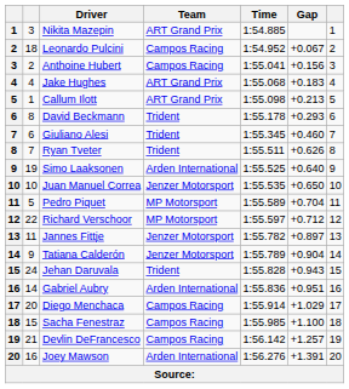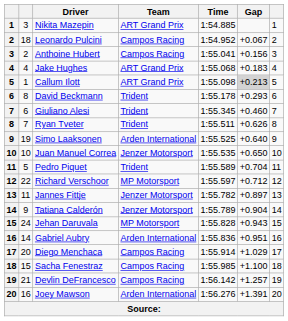 <table class="wikitable" style="font-size:85%">
 <tr>
 <th></th>
 <th></th>
 <th>Driver</th>
 <th>Team</th>
 <th>Time</th>
 <th>Gap</th>
 <th></th>
 </tr>
 <tr>
 <th>1</th>
 <td align="center">3</td>
 <td> <a href='#'>Nikita Mazepin</a></td>
 <td><a href='#'>ART Grand Prix</a></td>
 <td>1:54.885</td>
 <td></td>
 <td>1</td>
 </tr>
 <tr>
 <th>2</th>
 <td align="center">18</td>
 <td> <a href='#'>Leonardo Pulcini</a></td>
 <td><a href='#'>Campos Racing</a></td>
 <td>1:54.952</td>
 <td>+0.067</td>
 <td>2</td>
 </tr>
 <tr>
 <th>3</th>
 <td align="center">2</td>
 <td> <a href='#'>Anthoine Hubert</a></td>
 <td><a href='#'>Campos Racing</a></td>
 <td>1:55.041</td>
 <td>+0.156</td>
 <td>3</td>
 </tr>
 <tr>
 <th>4</th>
 <td align="center">4</td>
 <td> <a href='#'>Jake Hughes</a></td>
 <td><a href='#'>ART Grand Prix</a></td>
 <td>1:55.068</td>
 <td>+0.183</td>
 <td>4</td>
 </tr>
 <tr>
 <th>5</th>
 <td align="center">1</td>
 <td> <a href='#'>Callum Ilott</a></td>
 <td><a href='#'>ART Grand Prix</a></td>
 <td>1:55.098</td>
-<td>+0.213</td>
+<td style="background: lightgrey;">+0.213</td>
 <td>5</td>
 </tr>
 <tr>
 <th>6</th>
 <td align="center">8</td>
 <td> <a href='#'>David Beckmann</a></td>
 <td><a href='#'>Trident</a></td>
 <td>1:55.178</td>
 <td>+0.293</td>
 <td>6</td>
 </tr>
 <tr>
 <th>7</th>
 <td align="center">6</td>
 <td> <a href='#'>Giuliano Alesi</a></td>
 <td><a href='#'>Trident</a></td>
 <td>1:55.345</td>
 <td>+0.460</td>
 <td>7</td>
 </tr>
 <tr>
 <th>8</th>
 <td align="center">7</td>
 <td> <a href='#'>Ryan Tveter</a></td>
 <td><a href='#'>Trident</a></td>
 <td>1:55.511</td>
 <td>+0.626</td>
 <td>8</td>
 </tr>
 <tr>
 <th>9</th>
 <td align="center">19</td>
 <td> <a href='#'>Simo Laaksonen</a></td>
 <td><a href='#'>Arden International</a></td>
 <td>1:55.525</td>
 <td>+0.640</td>
 <td>9</td>
 </tr>
 <tr>
 <th>10</th>
 <td align="center">10</td>
 <td> <a href='#'>Juan Manuel Correa</a></td>
 <td><a href='#'>Jenzer Motorsport</a></td>
 <td>1:55.535</td>
 <td>+0.650</td>
 <td>10</td>
 </tr>
 <tr>
 <th>11</th>
 <td align="center">5</td>
 <td> <a href='#'>Pedro Piquet</a></td>
-<td><a href='#'>MP Motorsport</a></td>
+<td><a href='#'>Trident</a></td>
 <td>1:55.589</td>
 <td>+0.704</td>
 <td>11</td>
 </tr>
 <tr>
 <th>12</th>
 <td align="center">22</td>
 <td> <a href='#'>Richard Verschoor</a></td>
 <td><a href='#'>MP Motorsport</a></td>
 <td>1:55.597</td>
 <td>+0.712</td>
 <td>12</td>
 </tr>
 <tr>
 <th>13</th>
 <td align="center">11</td>
 <td> <a href='#'>Jannes Fittje</a></td>
 <td><a href='#'>Jenzer Motorsport</a></td>
 <td>1:55.782</td>
 <td>+0.897</td>
 <td>13</td>
 </tr>
 <tr>
 <th>14</th>
 <td align="center">9</td>
 <td> <a href='#'>Tatiana Calderón</a></td>
 <td><a href='#'>Jenzer Motorsport</a></td>
 <td>1:55.789</td>
 <td>+0.904</td>
 <td>14</td>
 </tr>
 <tr>
 <th>15</th>
 <td align="center">24</td>
 <td> <a href='#'>Jehan Daruvala</a></td>
-<td><a href='#'>Trident</a></td>
+<td><a href='#'>MP Motorsport</a></td>
 <td>1:55.828</td>
 <td>+0.943</td>
 <td>15</td>
 </tr>
 <tr>
 <th>16</th>
 <td align="center">14</td>
 <td> <a href='#'>Gabriel Aubry</a></td>
 <td><a href='#'>Arden International</a></td>
 <td>1:55.836</td>
 <td>+0.951</td>
 <td>16</td>
 </tr>
 <tr>
 <th>17</th>
 <td align="center">20</td>
 <td> <a href='#'>Diego Menchaca</a></td>
 <td><a href='#'>Campos Racing</a></td>
 <td>1:55.914</td>
 <td>+1.029</td>
 <td>17</td>
 </tr>
 <tr>
 <th>18</th>
 <td align="center">15</td>
 <td> <a href='#'>Sacha Fenestraz</a></td>
 <td><a href='#'>Campos Racing</a></td>
 <td>1:55.985</td>
 <td>+1.100</td>
 <td>18</td>
 </tr>
 <tr>
 <th>19</th>
 <td align="center">21</td>
 <td> <a href='#'>Devlin DeFrancesco</a></td>
 <td><a href='#'>Campos Racing</a></td>
 <td>1:56.142</td>
 <td>+1.257</td>
 <td>19</td>
 </tr>
 <tr>
 <th>20</th>
 <td align="center">16</td>
 <td> <a href='#'>Joey Mawson</a></td>
 <td><a href='#'>Arden International</a></td>
 <td>1:56.276</td>
 <td>+1.391</td>
 <td>20</td>
 </tr>
 <tr>
 <th colspan="7">Source:</th>
 </tr>
 </table>
